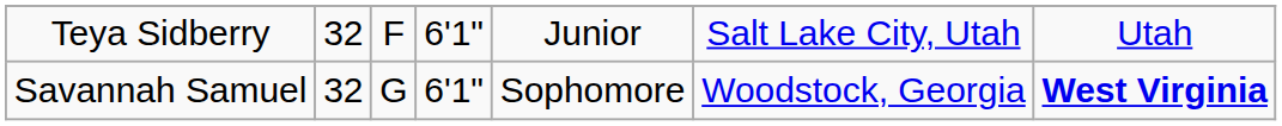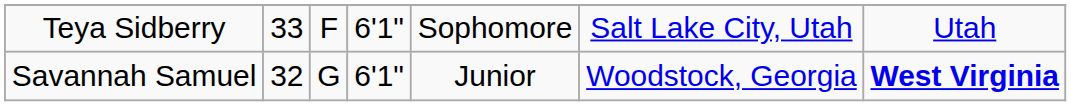 <table class="wikitable sortable" border="1" style="text-align: center;">
 <tr align=center>
 </tr>
 <tr>
 <td>Teya Sidberry</td>
-<td>32</td>
+<td>33</td>
 <td>F</td>
 <td>6'1"</td>
-<td>Junior</td>
+<td>Sophomore</td>
 <td><a href='#'>Salt Lake City, Utah</a></td>
 <td><a href='#'>Utah</a></td>
 </tr>
 <tr>
 <td>Savannah Samuel</td>
 <td>32</td>
 <td>G</td>
 <td>6'1"</td>
-<td>Sophomore</td>
+<td>Junior</td>
 <td><a href='#'>Woodstock, Georgia</a></td>
 <td><strong><a href='#'>West Virginia</a></strong></td>
 </tr>
 </table>
